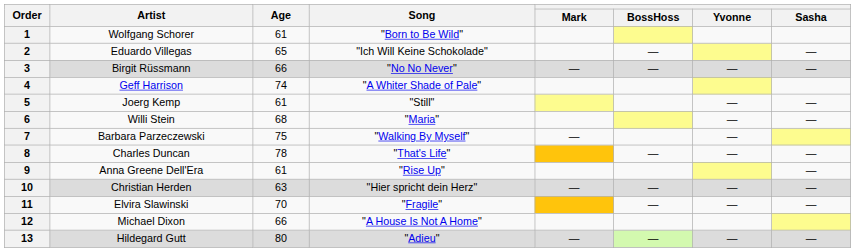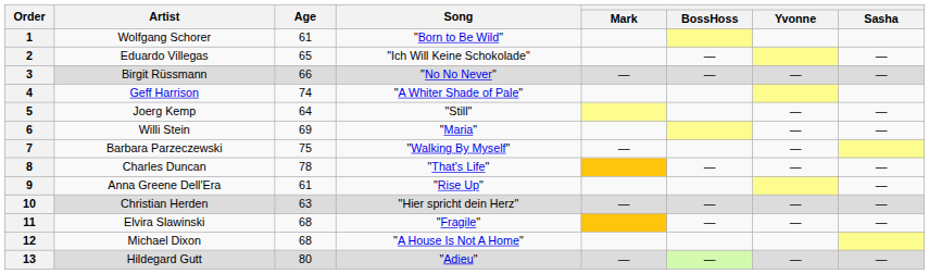 <table class="wikitable" style="text-align:center; width:100%;">
 <tr>
 <th scope="col" rowspan="2" style="width:04%;">Order</th>
 <th scope="col" rowspan="2" style="width:18%;">Artist</th>
 <th scope="col" rowspan="2" style="width:05%;">Age</th>
 <th scope="col" rowspan="2" style="width:20%;">Song</th>
 <th scope="col" colspan="4" style="width:28%;"></th>
 </tr>
 <tr>
 <th style="width:07%;">Mark</th>
 <th style="width:07%;">BossHoss</th>
 <th style="width:07%;">Yvonne</th>
 <th style="width:07%;">Sasha</th>
 </tr>
 <tr>
 <th>1</th>
 <td>Wolfgang Schorer</td>
 <td>61</td>
 <td>"<a href='#'>Born to Be Wild</a>"</td>
 <td><strong></strong></td>
 <td style="background: #fdfc8f;"><strong></strong></td>
 <td><strong></strong></td>
 <td><strong></strong></td>
 </tr>
 <tr>
 <th>2</th>
 <td>Eduardo Villegas</td>
 <td>65</td>
 <td>"Ich Will Keine Schokolade"</td>
 <td><strong></strong></td>
 <td>—</td>
 <td style="background: #fdfc8f;"><strong></strong></td>
 <td>—</td>
 </tr>
 <tr style="background: #DCDCDC;" |>
 <th>3</th>
 <td>Birgit Rüssmann</td>
 <td>66</td>
 <td>"<a href='#'>No No Never</a>"</td>
 <td>—</td>
 <td>—</td>
 <td>—</td>
 <td>—</td>
 </tr>
 <tr>
 <th>4</th>
 <td><a href='#'>Geff Harrison</a></td>
 <td>74</td>
 <td>"<a href='#'>A Whiter Shade of Pale</a>"</td>
 <td><strong></strong></td>
 <td><strong></strong></td>
 <td style="background: #fdfc8f;"><strong></strong></td>
 <td><strong></strong></td>
 </tr>
 <tr>
 <th>5</th>
 <td>Joerg Kemp</td>
-<td>61</td>
+<td>64</td>
 <td>"Still"</td>
 <td style="background: #fdfc8f;"><strong></strong></td>
 <td><strong></strong></td>
 <td>—</td>
 <td>—</td>
 </tr>
 <tr>
 <th>6</th>
 <td>Willi Stein</td>
-<td>68</td>
+<td>69</td>
 <td>"<a href='#'>Maria</a>"</td>
 <td><strong></strong></td>
 <td style="background: #fdfc8f;"><strong></strong></td>
 <td>—</td>
 <td>—</td>
 </tr>
 <tr>
 <th>7</th>
 <td>Barbara Parzeczewski</td>
 <td>75</td>
 <td>"<a href='#'>Walking By Myself</a>"</td>
 <td>—</td>
 <td><strong></strong></td>
 <td>—</td>
 <td style="background: #fdfc8f;"><strong></strong></td>
 </tr>
 <tr>
 <th>8</th>
 <td>Charles Duncan</td>
 <td>78</td>
 <td>"<a href='#'>That's Life</a>"</td>
 <td style="background: #FFC40C;"><strong></strong></td>
 <td>—</td>
 <td>—</td>
 <td>—</td>
 </tr>
 <tr>
 <th>9</th>
 <td>Anna Greene Dell'Era</td>
 <td>61</td>
 <td>"<a href='#'>Rise Up</a>"</td>
 <td><strong></strong></td>
 <td><strong></strong></td>
 <td style="background: #fdfc8f;"><strong></strong></td>
 <td>—</td>
 </tr>
 <tr style="background: #DCDCDC;" |>
 <th>10</th>
 <td>Christian Herden</td>
 <td>63</td>
 <td>"Hier spricht dein Herz"</td>
 <td>—</td>
 <td>—</td>
 <td>—</td>
 <td>—</td>
 </tr>
 <tr>
 <th>11</th>
 <td>Elvira Slawinski</td>
-<td>70</td>
+<td>68</td>
 <td>"<a href='#'>Fragile</a>"</td>
 <td style="background: #FFC40C;"><strong></strong></td>
 <td>—</td>
 <td>—</td>
 <td>—</td>
 </tr>
 <tr>
 <th>12</th>
 <td>Michael Dixon</td>
-<td>66</td>
+<td>68</td>
 <td>"<a href='#'>A House Is Not A Home</a>"</td>
 <td><strong></strong></td>
 <td><strong></strong></td>
 <td><strong></strong></td>
 <td style="background: #fdfc8f;"><strong></strong></td>
 </tr>
 <tr style="background: #DCDCDC;" |>
 <th>13</th>
 <td>Hildegard Gutt</td>
 <td>80</td>
 <td>"<a href='#'>Adieu</a>"</td>
 <td>—</td>
 <td style="background: #D3F9AF;">—</td>
 <td>—</td>
 <td>—</td>
 </tr>
 </table>
